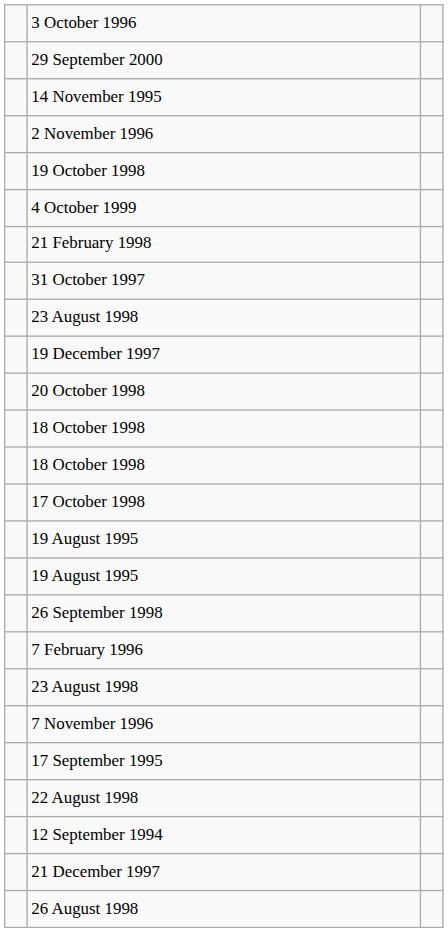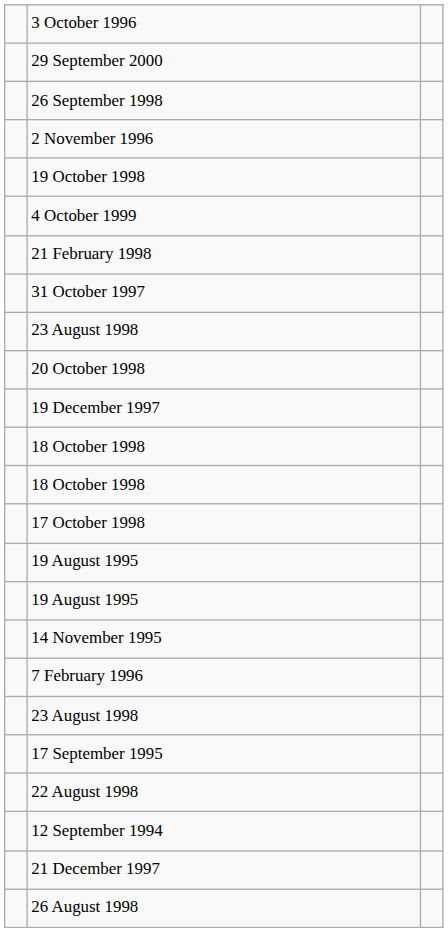 <table class="wikitable" style="font-size: 80%; float: left; width: 26em; margin-right: 1em; height: 700px">
 <tr>
 <td></td>
 <td>3 October 1996</td>
 <td></td>
 </tr>
 <tr>
 <td></td>
 <td>29 September 2000</td>
 <td></td>
 </tr>
 <tr>
 <td></td>
-<td>14 November 1995</td>
+<td>26 September 1998</td>
 <td></td>
 </tr>
 <tr>
 <td></td>
 <td>2 November 1996</td>
 <td></td>
 </tr>
 <tr>
 <td></td>
 <td>19 October 1998</td>
 <td></td>
 </tr>
 <tr>
 <td></td>
 <td>4 October 1999</td>
 <td></td>
 </tr>
 <tr>
 <td></td>
 <td>21 February 1998</td>
 <td></td>
 </tr>
 <tr>
 <td></td>
 <td>31 October 1997</td>
 <td></td>
 </tr>
 <tr>
 <td></td>
 <td>23 August 1998</td>
 <td></td>
 </tr>
 <tr>
 <td></td>
-<td>19 December 1997</td>
+<td>20 October 1998</td>
 <td></td>
 </tr>
 <tr>
 <td></td>
-<td>20 October 1998</td>
+<td>19 December 1997</td>
 <td></td>
 </tr>
 <tr>
 <td></td>
 <td>18 October 1998</td>
 <td></td>
 </tr>
 <tr>
 <td></td>
 <td>18 October 1998</td>
 <td></td>
 </tr>
 <tr>
 <td></td>
 <td>17 October 1998</td>
 <td></td>
 </tr>
 <tr>
 <td></td>
 <td>19 August 1995</td>
 <td></td>
 </tr>
 <tr>
 <td></td>
 <td>19 August 1995</td>
 <td></td>
 </tr>
 <tr>
 <td></td>
-<td>26 September 1998</td>
+<td>14 November 1995</td>
 <td></td>
 </tr>
 <tr>
 <td></td>
 <td>7 February 1996</td>
 <td></td>
 </tr>
 <tr>
 <td></td>
 <td>23 August 1998</td>
-<td></td>
-</tr>
-<tr>
-<td></td>
-<td>7 November 1996</td>
 <td></td>
 </tr>
 <tr>
 <td></td>
 <td>17 September 1995</td>
 <td></td>
 </tr>
 <tr>
 <td></td>
 <td>22 August 1998</td>
 <td></td>
 </tr>
 <tr>
 <td></td>
 <td>12 September 1994</td>
 <td></td>
 </tr>
 <tr>
 <td></td>
 <td>21 December 1997</td>
 <td></td>
 </tr>
 <tr>
 <td></td>
 <td>26 August 1998</td>
 <td></td>
 </tr>
 </table>
